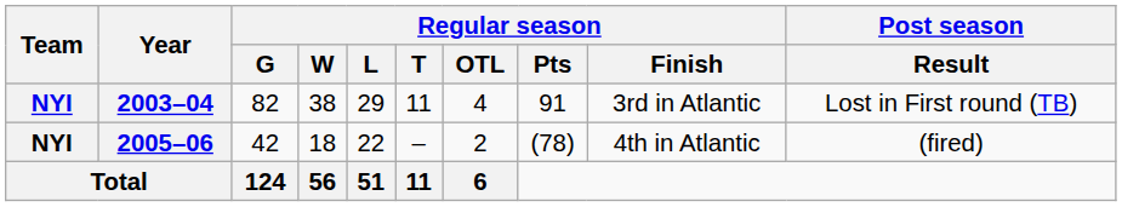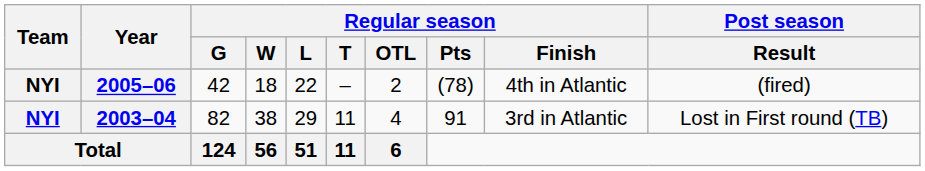 <table class="wikitable" style="font-size: 95%; text-align:center; width:45em;">
 <tr>
 <th rowspan="2">Team</th>
 <th rowspan="2">Year</th>
 <th colspan="7"><a href='#'>Regular season</a></th>
 <th colspan="1"><a href='#'>Post season</a></th>
 </tr>
 <tr>
 <th>G</th>
 <th>W</th>
 <th>L</th>
 <th>T</th>
 <th>OTL</th>
 <th>Pts</th>
 <th>Finish</th>
 <th>Result</th>
 </tr>
 <tr>
+<th>NYI</th>
+<th><a href='#'>2005–06</a></th>
+<td>42</td>
+<td>18</td>
+<td>22</td>
+<td>–</td>
+<td>2</td>
+<td>(78)</td>
+<td>4th in Atlantic</td>
+<td>(fired)</td>
+</tr>
+<tr>
 <th><a href='#'>NYI</a></th>
 <th><a href='#'>2003–04</a></th>
 <td>82</td>
 <td>38</td>
 <td>29</td>
 <td>11</td>
 <td>4</td>
 <td>91</td>
 <td>3rd in Atlantic</td>
 <td>Lost in First round (<a href='#'>TB</a>)</td>
 </tr>
 <tr>
-<th>NYI</th>
-<th><a href='#'>2005–06</a></th>
-<td>42</td>
-<td>18</td>
-<td>22</td>
-<td>–</td>
-<td>2</td>
-<td>(78)</td>
-<td>4th in Atlantic</td>
-<td>(fired)</td>
-</tr>
-<tr>
 <th colspan="2">Total</th>
 <th>124</th>
 <th>56</th>
 <th>51</th>
 <th>11</th>
 <th>6</th>
 </tr>
 </table>
